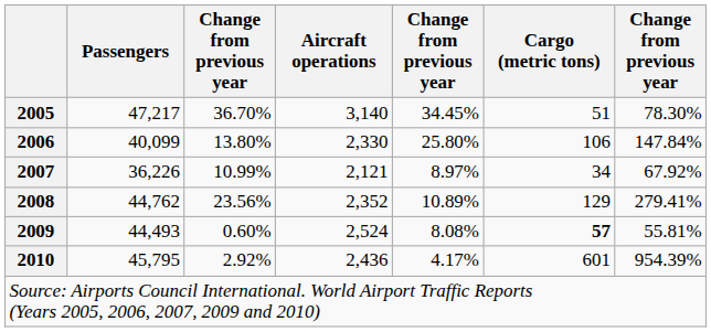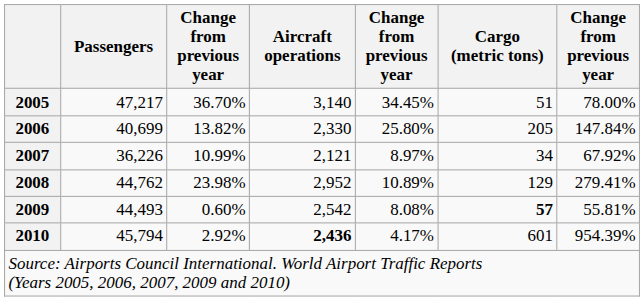 <table class="wikitable"  style="text-align:right; width:600px">
 <tr>
 <th style="width:50px"></th>
 <th style="width:100px">Passengers</th>
 <th style="width:75px">Change from previous year</th>
 <th style="width:100px">Aircraft operations</th>
 <th style="width:75px">Change from previous year</th>
 <th style="width:125px">Cargo<br>(metric tons)</th>
 <th style="width:75px">Change from previous year</th>
 </tr>
 <tr>
 <th>2005</th>
 <td>47,217</td>
 <td> 36.70%</td>
 <td>3,140</td>
 <td> 34.45%</td>
 <td>51</td>
-<td> 78.30%</td>
+<td> 78.00%</td>
 </tr>
 <tr>
 <th>2006</th>
-<td>40,099</td>
-<td> 13.80%</td>
+<td>40,699</td>
+<td> 13.82%</td>
 <td>2,330</td>
 <td> 25.80%</td>
-<td>106</td>
+<td>205</td>
 <td>147.84%</td>
 </tr>
 <tr>
 <th>2007</th>
 <td>36,226</td>
 <td> 10.99%</td>
 <td>2,121</td>
 <td>  8.97%</td>
 <td>34</td>
 <td> 67.92%</td>
 </tr>
 <tr>
 <th>2008</th>
 <td>44,762</td>
-<td> 23.56%</td>
-<td>2,352</td>
+<td> 23.98%</td>
+<td>2,952</td>
 <td> 10.89%</td>
 <td>129</td>
 <td>279.41%</td>
 </tr>
 <tr>
 <th>2009</th>
 <td>44,493</td>
 <td>  0.60%</td>
-<td>2,524</td>
+<td>2,542</td>
 <td>  8.08%</td>
 <td><strong>57</strong></td>
 <td> 55.81%</td>
 </tr>
 <tr>
 <th>2010</th>
-<td>45,795</td>
+<td>45,794</td>
 <td>  2.92%</td>
-<td>2,436</td>
+<td><strong>2,436</strong></td>
 <td>  4.17%</td>
 <td>601</td>
 <td>954.39%</td>
 </tr>
 <tr>
 <td colspan="7" style="text-align:left;"><em>Source: Airports Council International. World Airport Traffic Reports<br>(Years 2005, 2006, 2007, 2009 and 2010)</em></td>
 </tr>
 </table>
